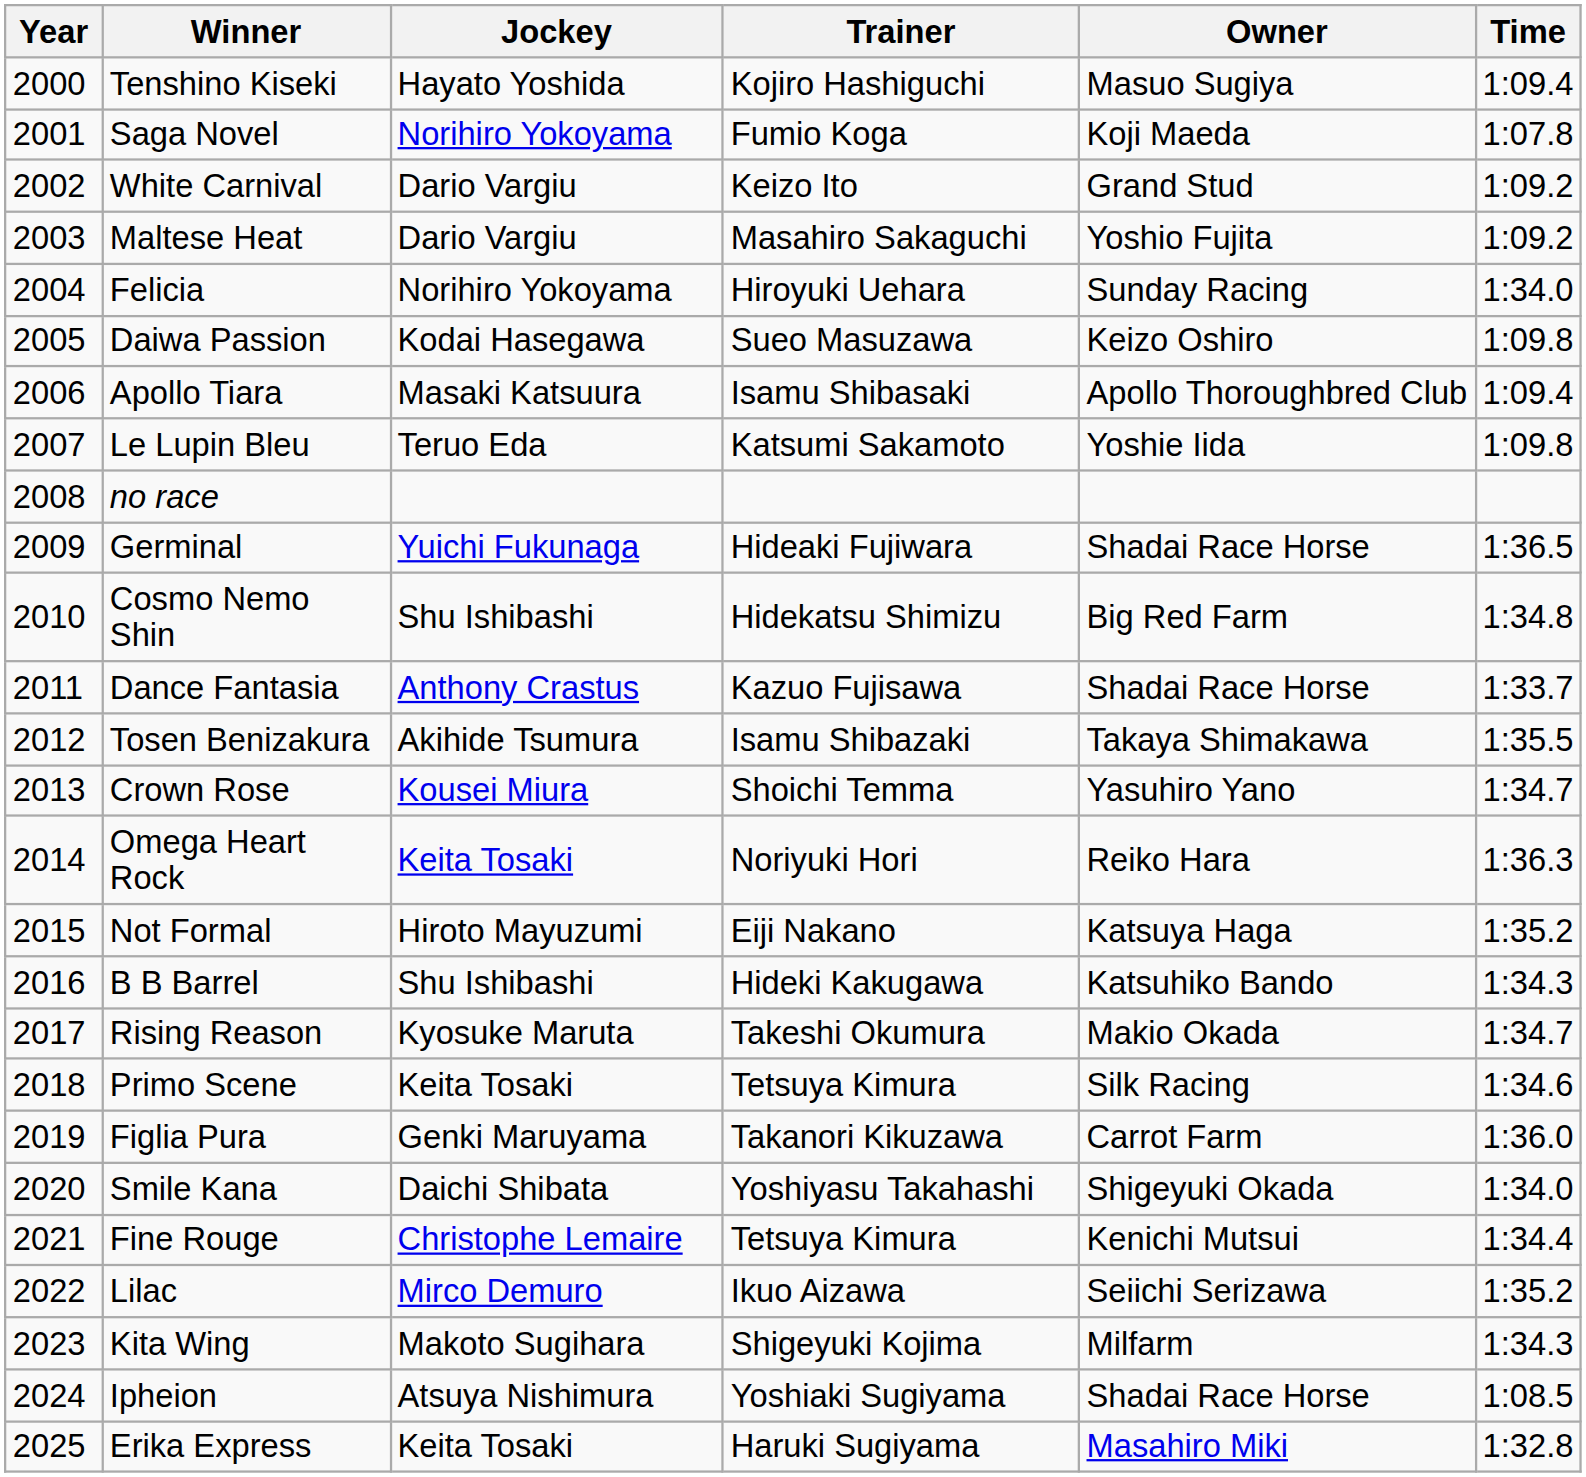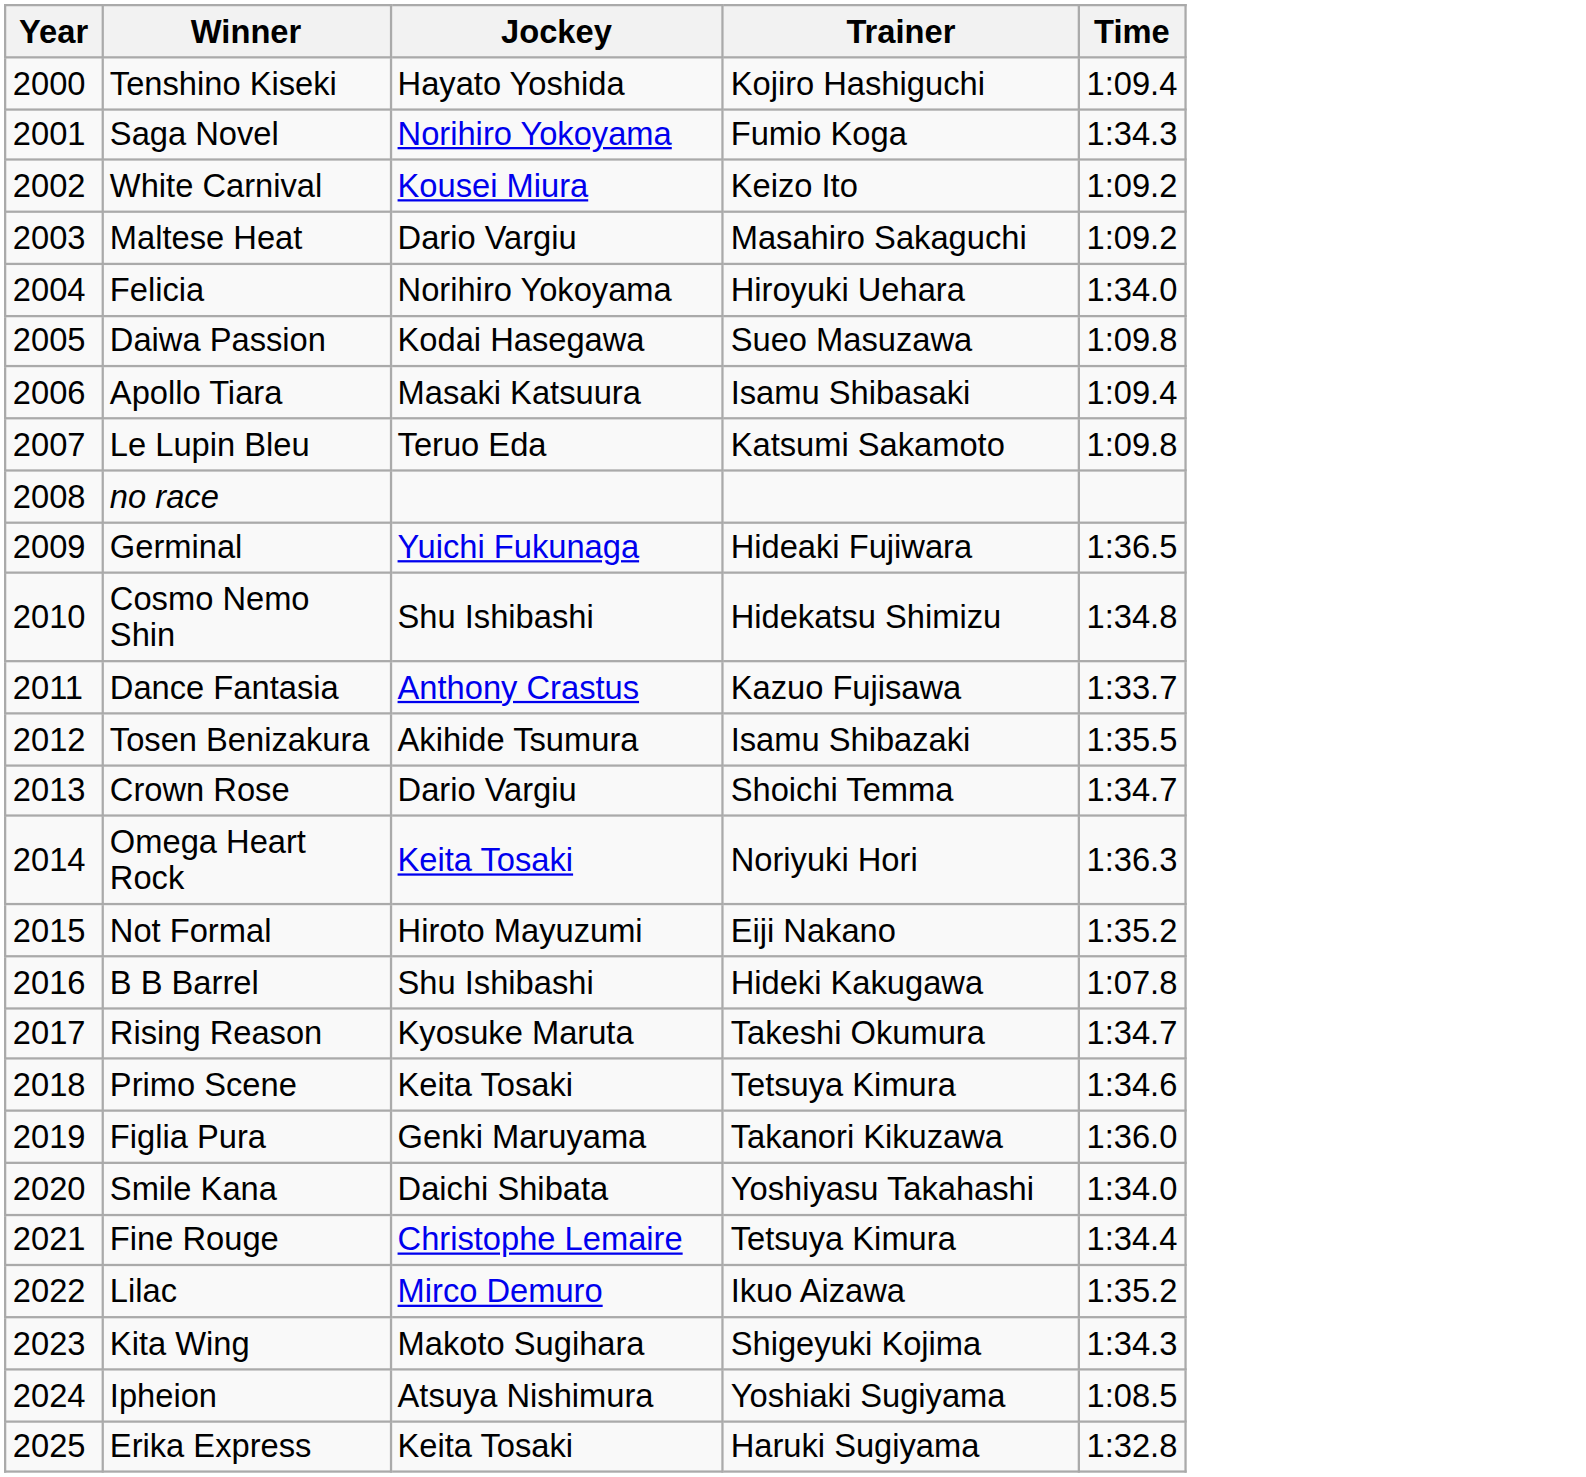 <table class="wikitable sortable" style="font-size:90%">
 <tr>
 <th width="36px">Year<br></th>
 <th width="120px">Winner<br></th>
 <th width="140px">Jockey<br></th>
 <th width="150px">Trainer<br></th>
-<th>Owner</th>
 <th>Time<br></th>
 </tr>
 <tr>
 <td>2000</td>
 <td>Tenshino Kiseki</td>
 <td>Hayato Yoshida</td>
 <td>Kojiro Hashiguchi</td>
-<td>Masuo Sugiya</td>
 <td>1:09.4</td>
 </tr>
 <tr>
 <td>2001</td>
 <td>Saga Novel</td>
 <td><a href='#'>Norihiro Yokoyama</a></td>
 <td>Fumio Koga</td>
-<td>Koji Maeda</td>
-<td>1:07.8</td>
+<td>1:34.3</td>
 </tr>
 <tr>
 <td>2002</td>
 <td>White Carnival</td>
-<td>Dario Vargiu</td>
+<td><a href='#'>Kousei Miura</a></td>
 <td>Keizo Ito</td>
-<td>Grand Stud</td>
 <td>1:09.2</td>
 </tr>
 <tr>
 <td>2003</td>
 <td>Maltese Heat</td>
 <td>Dario Vargiu</td>
 <td>Masahiro Sakaguchi</td>
-<td>Yoshio Fujita</td>
 <td>1:09.2</td>
 </tr>
 <tr>
 <td>2004</td>
 <td>Felicia</td>
 <td>Norihiro Yokoyama</td>
 <td>Hiroyuki Uehara</td>
-<td>Sunday Racing</td>
 <td>1:34.0</td>
 </tr>
 <tr>
 <td>2005</td>
 <td>Daiwa Passion</td>
 <td>Kodai Hasegawa</td>
 <td>Sueo Masuzawa</td>
-<td>Keizo Oshiro</td>
 <td>1:09.8</td>
 </tr>
 <tr>
 <td>2006</td>
 <td>Apollo Tiara</td>
 <td>Masaki Katsuura</td>
 <td>Isamu Shibasaki</td>
-<td>Apollo Thoroughbred Club</td>
 <td>1:09.4</td>
 </tr>
 <tr>
 <td>2007</td>
 <td>Le Lupin Bleu</td>
 <td>Teruo Eda</td>
 <td>Katsumi Sakamoto</td>
-<td>Yoshie Iida</td>
 <td>1:09.8</td>
 </tr>
 <tr>
 <td>2008</td>
 <td><em>no race</em></td>
-<td></td>
 <td></td>
 <td></td>
 <td></td>
 </tr>
 <tr>
 <td>2009</td>
 <td>Germinal</td>
 <td><a href='#'>Yuichi Fukunaga</a></td>
 <td>Hideaki Fujiwara</td>
-<td>Shadai Race Horse</td>
 <td>1:36.5</td>
 </tr>
 <tr>
 <td>2010</td>
 <td>Cosmo Nemo Shin</td>
 <td>Shu Ishibashi</td>
 <td>Hidekatsu Shimizu</td>
-<td>Big Red Farm</td>
 <td>1:34.8</td>
 </tr>
 <tr>
 <td>2011</td>
 <td>Dance Fantasia</td>
 <td><a href='#'>Anthony Crastus</a></td>
 <td>Kazuo Fujisawa</td>
-<td>Shadai Race Horse</td>
 <td>1:33.7</td>
 </tr>
 <tr>
 <td>2012</td>
 <td>Tosen Benizakura</td>
 <td>Akihide Tsumura</td>
 <td>Isamu Shibazaki</td>
-<td>Takaya Shimakawa</td>
 <td>1:35.5</td>
 </tr>
 <tr>
 <td>2013</td>
 <td>Crown Rose</td>
-<td><a href='#'>Kousei Miura</a></td>
+<td>Dario Vargiu</td>
 <td>Shoichi Temma</td>
-<td>Yasuhiro Yano</td>
 <td>1:34.7</td>
 </tr>
 <tr>
 <td>2014</td>
 <td>Omega Heart Rock</td>
 <td><a href='#'>Keita Tosaki</a></td>
 <td>Noriyuki Hori</td>
-<td>Reiko Hara</td>
 <td>1:36.3</td>
 </tr>
 <tr>
 <td>2015</td>
 <td>Not Formal</td>
 <td>Hiroto Mayuzumi</td>
 <td>Eiji Nakano</td>
-<td>Katsuya Haga</td>
 <td>1:35.2</td>
 </tr>
 <tr>
 <td>2016</td>
 <td>B B Barrel</td>
 <td>Shu Ishibashi</td>
 <td>Hideki Kakugawa</td>
-<td>Katsuhiko Bando</td>
-<td>1:34.3</td>
+<td>1:07.8</td>
 </tr>
 <tr>
 <td>2017</td>
 <td>Rising Reason</td>
 <td>Kyosuke Maruta</td>
 <td>Takeshi Okumura</td>
-<td>Makio Okada</td>
 <td>1:34.7</td>
 </tr>
 <tr>
 <td>2018</td>
 <td>Primo Scene</td>
 <td>Keita Tosaki</td>
 <td>Tetsuya Kimura</td>
-<td>Silk Racing</td>
 <td>1:34.6</td>
 </tr>
 <tr>
 <td>2019</td>
 <td>Figlia Pura</td>
 <td>Genki Maruyama</td>
 <td>Takanori Kikuzawa</td>
-<td>Carrot Farm</td>
 <td>1:36.0</td>
 </tr>
 <tr>
 <td>2020</td>
 <td>Smile Kana</td>
 <td>Daichi Shibata</td>
 <td>Yoshiyasu Takahashi</td>
-<td>Shigeyuki Okada</td>
 <td>1:34.0</td>
 </tr>
 <tr>
 <td>2021</td>
 <td>Fine Rouge</td>
 <td><a href='#'>Christophe Lemaire</a></td>
 <td>Tetsuya Kimura</td>
-<td>Kenichi Mutsui</td>
 <td>1:34.4</td>
 </tr>
 <tr>
 <td>2022</td>
 <td>Lilac</td>
 <td><a href='#'>Mirco Demuro</a></td>
 <td>Ikuo Aizawa</td>
-<td>Seiichi Serizawa</td>
 <td>1:35.2</td>
 </tr>
 <tr>
 <td>2023</td>
 <td>Kita Wing</td>
 <td>Makoto Sugihara</td>
 <td>Shigeyuki Kojima</td>
-<td>Milfarm</td>
 <td>1:34.3</td>
 </tr>
 <tr>
 <td>2024</td>
 <td>Ipheion</td>
 <td>Atsuya Nishimura</td>
 <td>Yoshiaki Sugiyama</td>
-<td>Shadai Race Horse</td>
 <td>1:08.5</td>
 </tr>
 <tr>
 <td>2025</td>
 <td>Erika Express</td>
 <td>Keita Tosaki</td>
 <td>Haruki Sugiyama</td>
-<td><a href='#'>Masahiro Miki</a></td>
 <td>1:32.8</td>
 </tr>
 </table>
